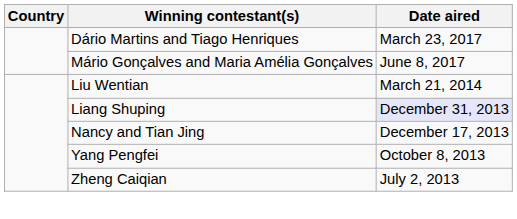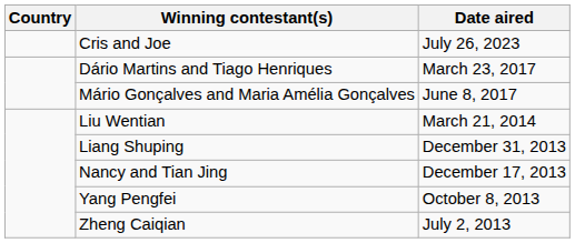 <table class="wikitable">
 <tr>
 <th scope="col">Country</th>
 <th scope="col">Winning contestant(s)</th>
 <th scope="col">Date aired</th>
+</tr>
+<tr>
+<td rowspan=1></td>
+<td>Cris and Joe</td>
+<td>July 26, 2023</td>
 </tr>
 <tr>
 <td rowspan=2></td>
 <td>Dário Martins and Tiago Henriques</td>
 <td>March 23, 2017</td>
 </tr>
 <tr>
 <td>Mário Gonçalves and Maria Amélia Gonçalves</td>
 <td>June 8, 2017</td>
 </tr>
 <tr>
 <td rowspan=5></td>
 <td>Liu Wentian</td>
 <td>March 21, 2014</td>
 </tr>
 <tr>
 <td>Liang Shuping </td>
-<td style="background: lavender;">December 31, 2013</td>
+<td>December 31, 2013</td>
 </tr>
 <tr>
 <td>Nancy and Tian Jing</td>
 <td>December 17, 2013</td>
 </tr>
 <tr>
 <td>Yang Pengfei</td>
 <td>October 8, 2013</td>
 </tr>
 <tr>
 <td>Zheng Caiqian</td>
 <td>July 2, 2013</td>
 </tr>
 </table>
